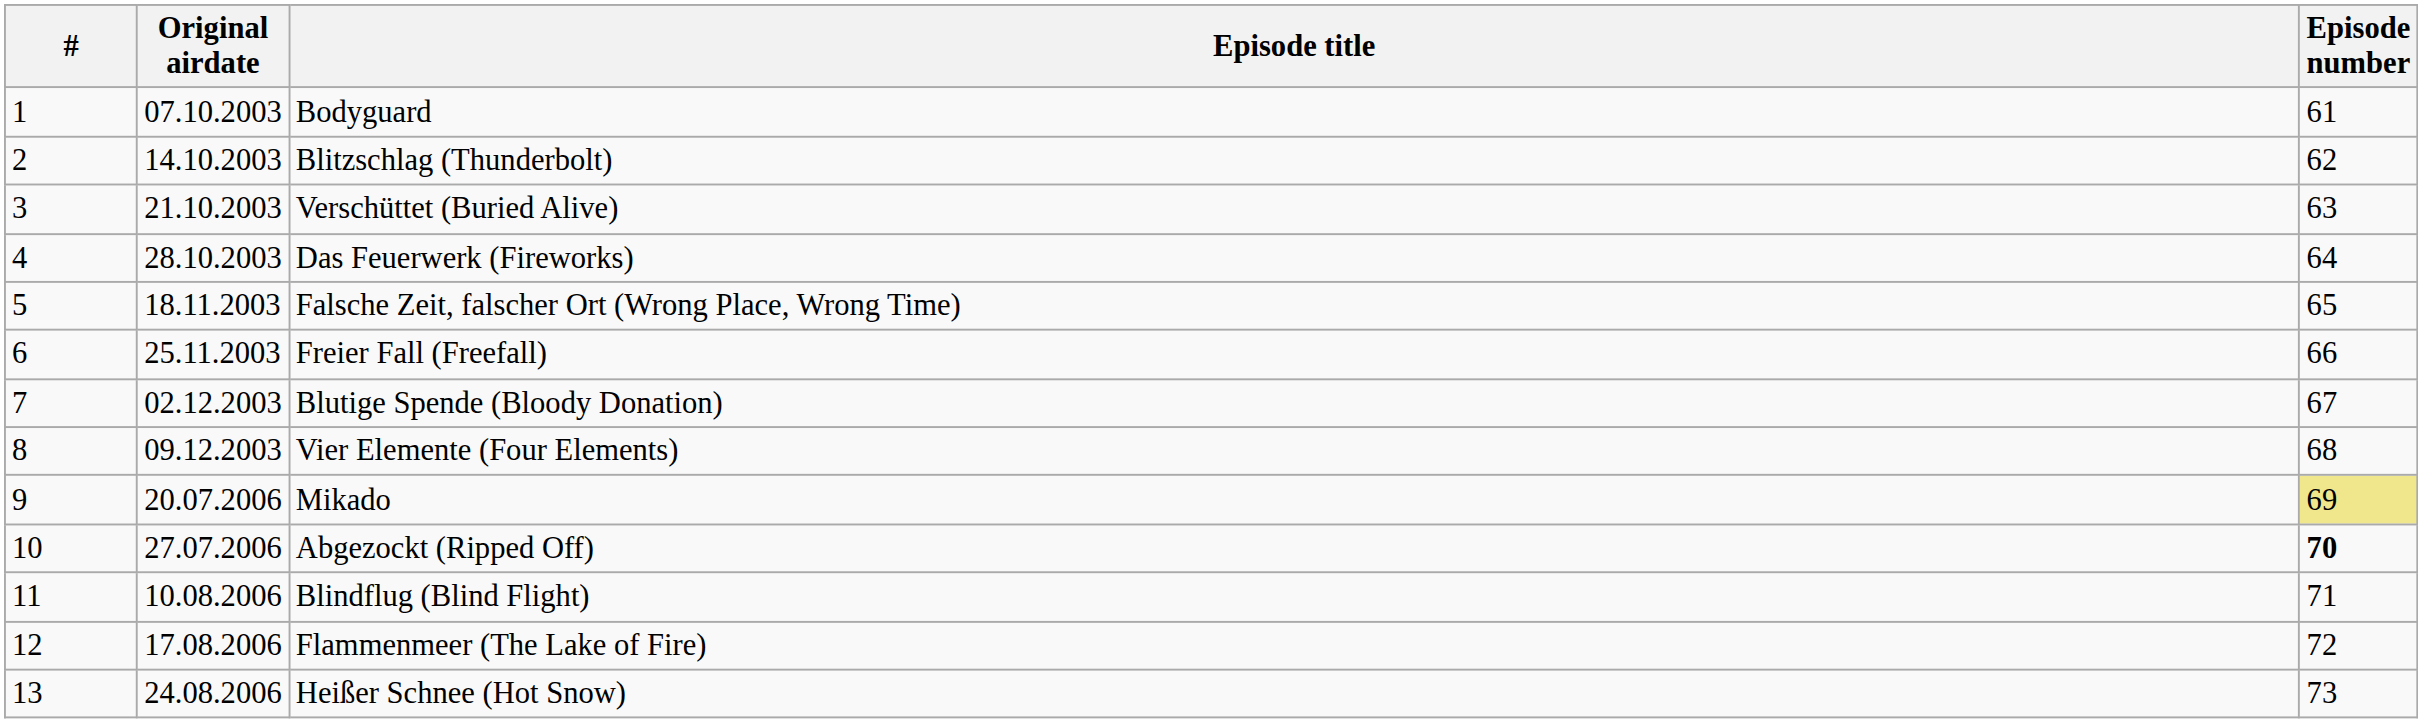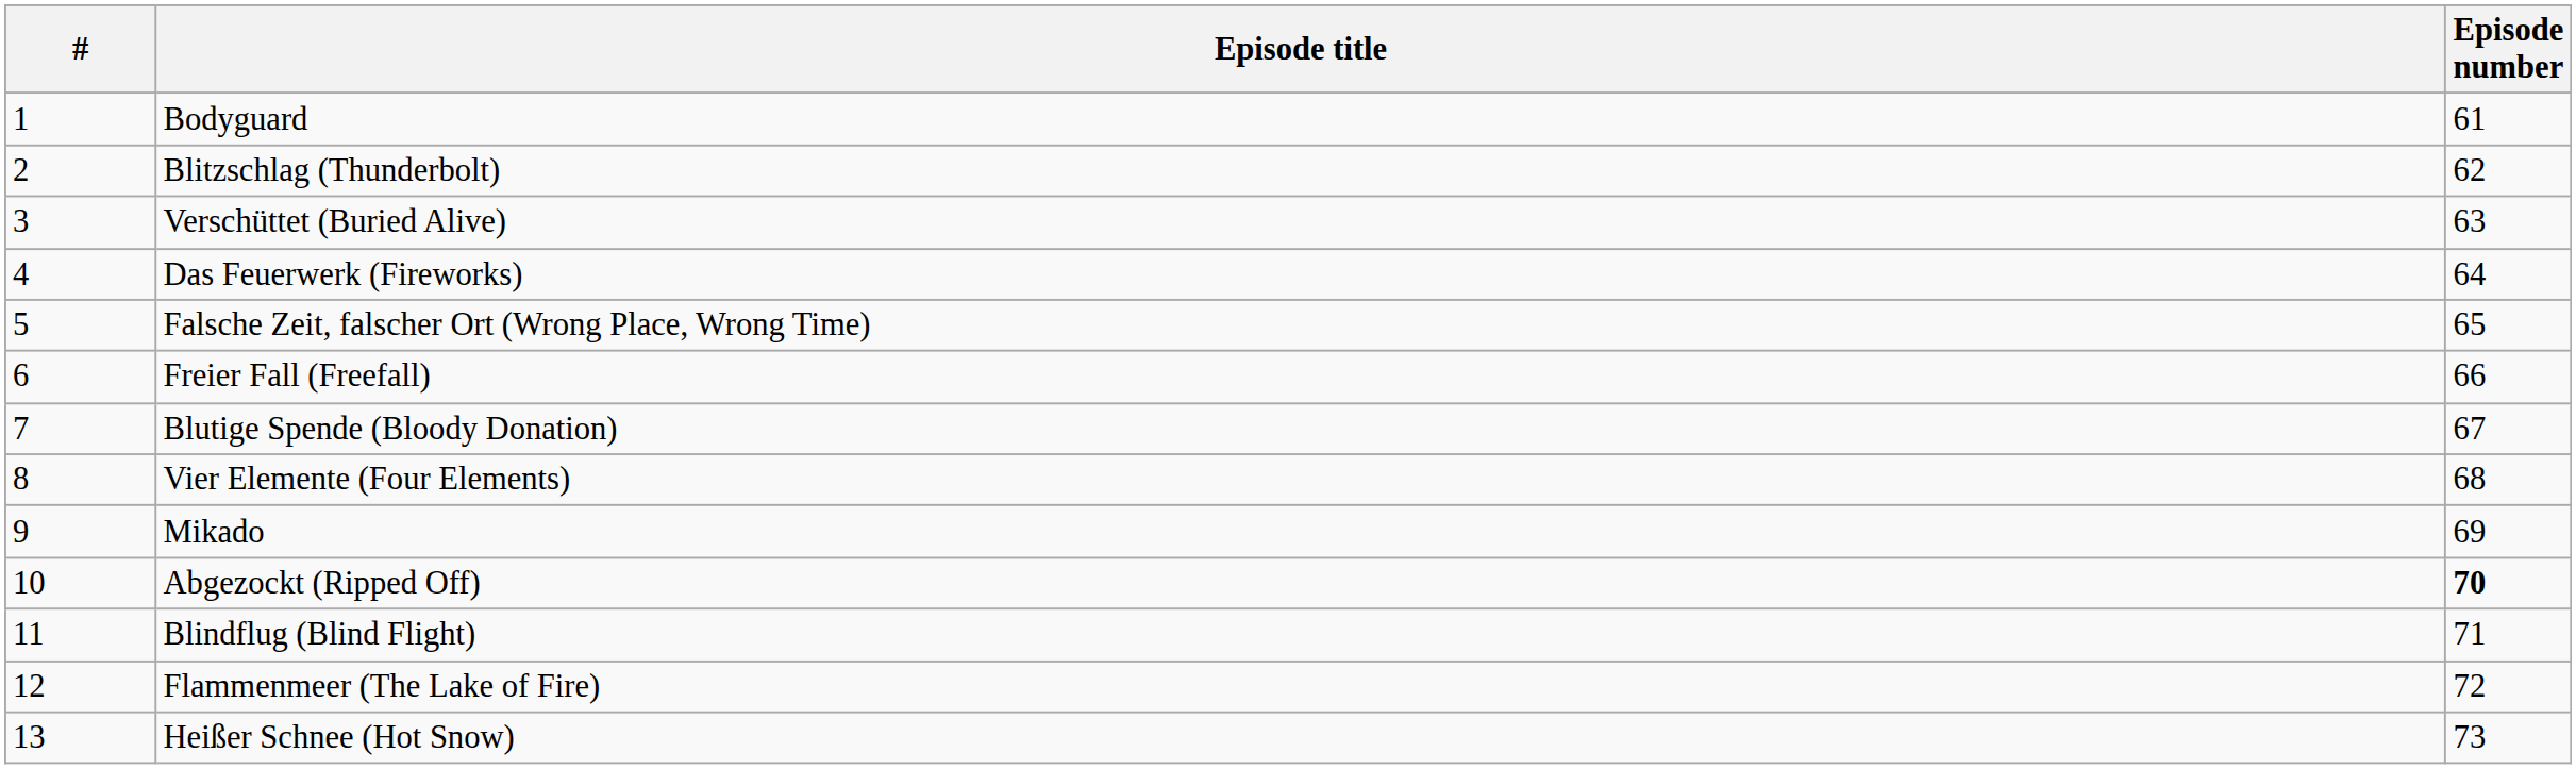 <table class="wikitable"  width="100%">
 <tr>
 <th>#</th>
-<th width="10px">Original airdate</th>
 <th>Episode title</th>
 <th width="10px">Episode number</th>
 </tr>
 <tr>
 <td>1</td>
-<td>07.10.2003</td>
 <td>Bodyguard</td>
 <td>61</td>
 </tr>
 <tr>
 <td>2</td>
-<td>14.10.2003</td>
 <td>Blitzschlag (Thunderbolt)</td>
 <td>62</td>
 </tr>
 <tr>
 <td>3</td>
-<td>21.10.2003</td>
 <td>Verschüttet (Buried Alive)</td>
 <td>63</td>
 </tr>
 <tr>
 <td>4</td>
-<td>28.10.2003</td>
 <td>Das Feuerwerk (Fireworks)</td>
 <td>64</td>
 </tr>
 <tr>
 <td>5</td>
-<td>18.11.2003</td>
 <td>Falsche Zeit, falscher Ort (Wrong Place, Wrong Time)</td>
 <td>65</td>
 </tr>
 <tr>
 <td>6</td>
-<td>25.11.2003</td>
 <td>Freier Fall (Freefall)</td>
 <td>66</td>
 </tr>
 <tr>
 <td>7</td>
-<td>02.12.2003</td>
 <td>Blutige Spende (Bloody Donation)</td>
 <td>67</td>
 </tr>
 <tr>
 <td>8</td>
-<td>09.12.2003</td>
 <td>Vier Elemente (Four Elements)</td>
 <td>68</td>
 </tr>
 <tr>
 <td>9</td>
-<td>20.07.2006</td>
 <td>Mikado</td>
-<td style="background: khaki;">69</td>
+<td>69</td>
 </tr>
 <tr>
 <td>10</td>
-<td>27.07.2006</td>
 <td>Abgezockt (Ripped Off)</td>
 <td><strong>70</strong></td>
 </tr>
 <tr>
 <td>11</td>
-<td>10.08.2006</td>
 <td>Blindflug (Blind Flight)</td>
 <td>71</td>
 </tr>
 <tr>
 <td>12</td>
-<td>17.08.2006</td>
 <td>Flammenmeer (The Lake of Fire)</td>
 <td>72</td>
 </tr>
 <tr>
 <td>13</td>
-<td>24.08.2006</td>
 <td>Heißer Schnee (Hot Snow)</td>
 <td>73</td>
 </tr>
 </table>
